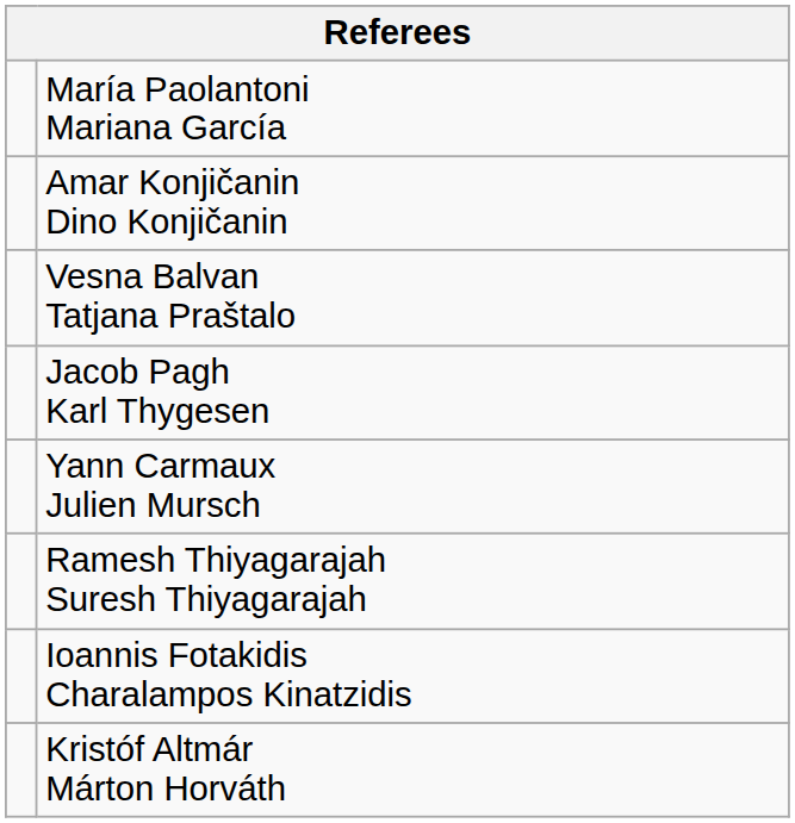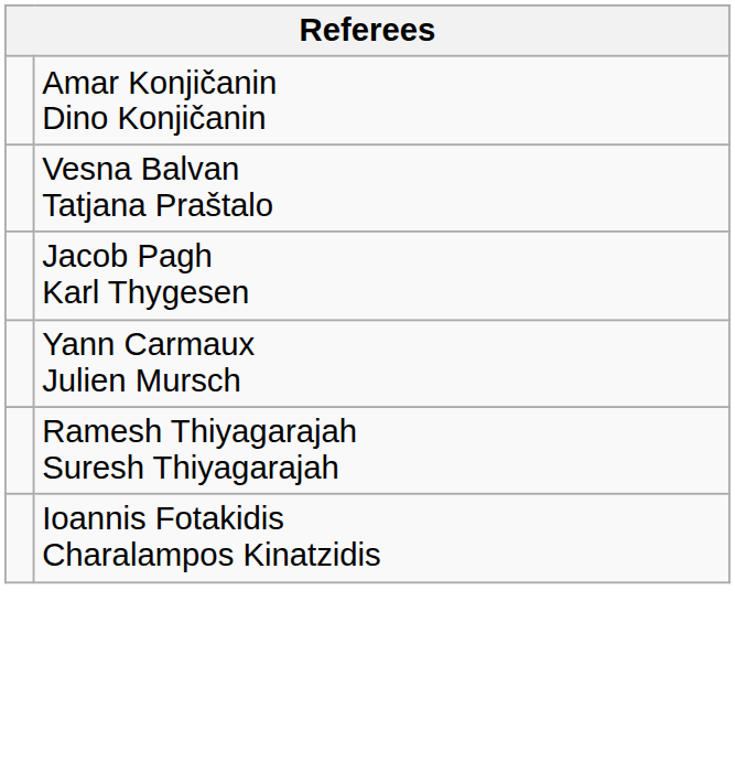 <table class="wikitable" style="width: 360px;">
 <tr>
 <th colspan="2">Referees</th>
-</tr>
-<tr>
-<td></td>
-<td>María Paolantoni<br>Mariana García</td>
 </tr>
 <tr>
 <td></td>
 <td>Amar Konjičanin<br>Dino Konjičanin</td>
 </tr>
 <tr>
 <td></td>
 <td>Vesna Balvan<br>Tatjana Praštalo</td>
 </tr>
 <tr>
 <td></td>
 <td>Jacob Pagh<br>Karl Thygesen</td>
 </tr>
 <tr>
 <td></td>
 <td>Yann Carmaux<br>Julien Mursch</td>
 </tr>
 <tr>
 <td></td>
 <td>Ramesh Thiyagarajah<br>Suresh Thiyagarajah</td>
 </tr>
 <tr>
 <td></td>
 <td>Ioannis Fotakidis<br>Charalampos Kinatzidis</td>
 </tr>
-<tr>
-<td></td>
-<td>Kristóf Altmár<br>Márton Horváth</td>
-</tr>
 </table>
